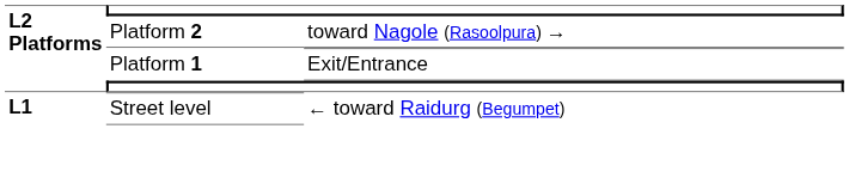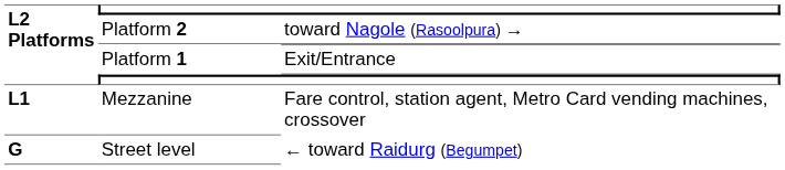 <table border=0 cellspacing=0 cellpadding=3>
 <tr>
 <td style="border-bottom:solid 1px gray;vertical-align:top;border-top:solid 1px gray;" rowspan=4;><strong>L2<br>Platforms</strong></td>
 <td style="border-top:solid 1px gray;border-right:solid 2px black;border-left:solid 2px black;border-bottom:solid 2px black;text-align:center;" colspan=2></td>
 </tr>
 <tr>
 <td style="border-bottom:solid 1px gray;" width=150>Platform <span><strong>2</strong></span></td>
 <td style="border-bottom:solid 1px gray;" width=390>  toward <a href='#'>Nagole</a>  <small> (<a href='#'>Rasoolpura</a>) </small> →</td>
 </tr>
 <tr>
 <td>Platform <span><strong>1</strong></span></td>
 <td style="border-top:solid 1px gray;border-bottom:solid 1px gray;" width=420 valign=top>Exit/Entrance</td>
 </tr>
 <tr>
 <td style="border-top:solid 2px black;border-right:solid 2px black;border-left:solid 2px black;border-bottom:solid 1px gray;text-align:center;" colspan=2></td>
 </tr>
 <tr>
 <td valign=top><strong>L1</strong></td>
+<td valign=top>Mezzanine</td>
+<td valign=top>Fare control, station agent, Metro Card vending machines, crossover</td>
+</tr>
+<tr>
+<td style="border-bottom:solid 1px gray;border-top:solid 1px gray;" width=50 valign=top><strong>G</strong></td>
 <td style="border-top:solid 1px gray;border-bottom:solid 1px gray;" width=100 valign=top>Street level</td>
 <td>←  toward <a href='#'>Raidurg</a> <small> (<a href='#'>Begumpet</a>) </small></td>
 </tr>
 </table>
